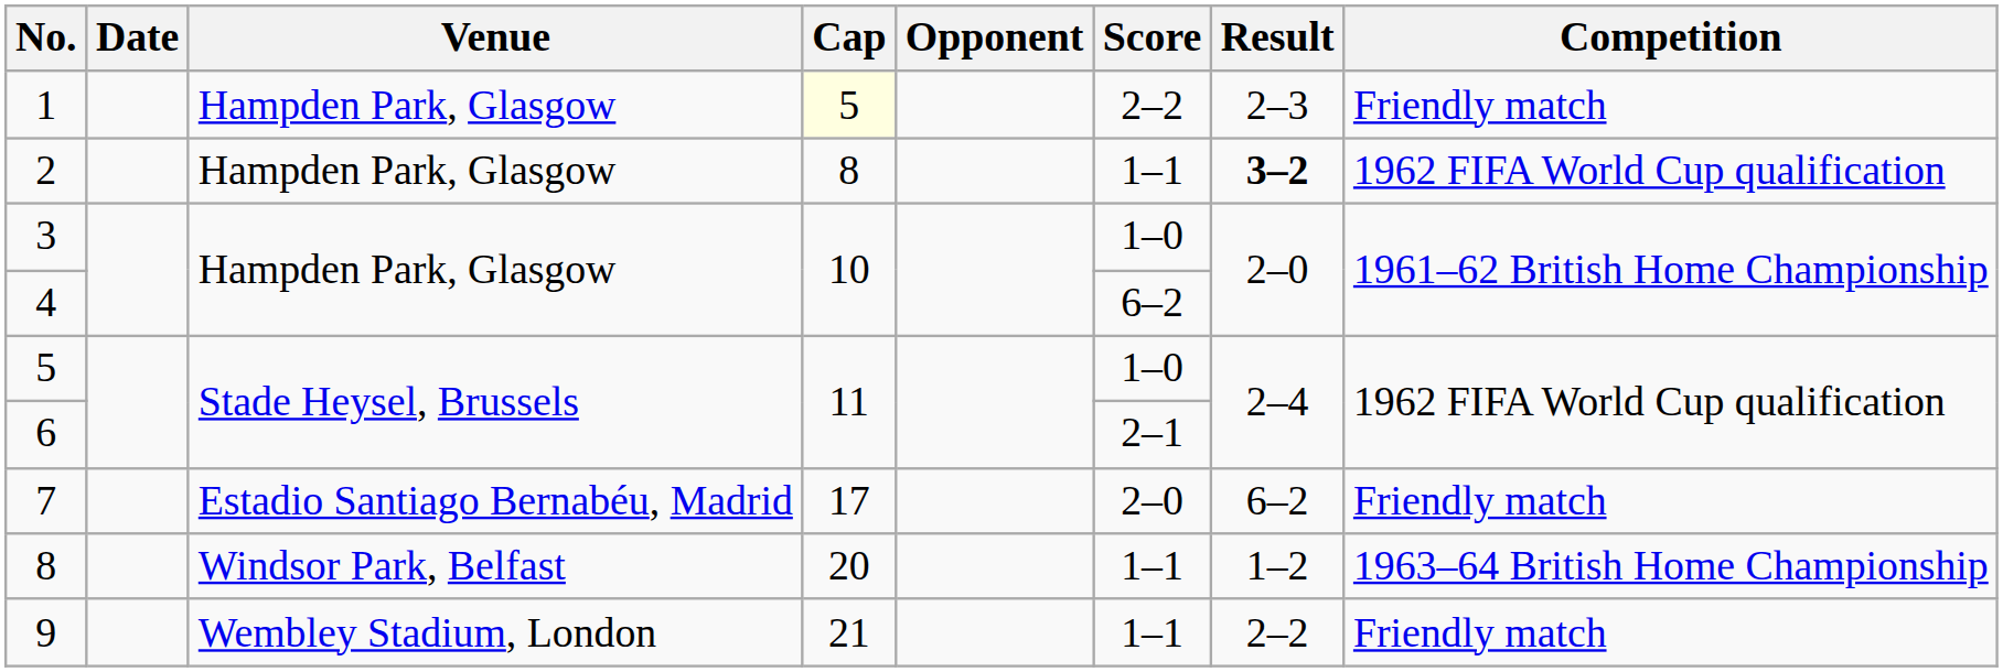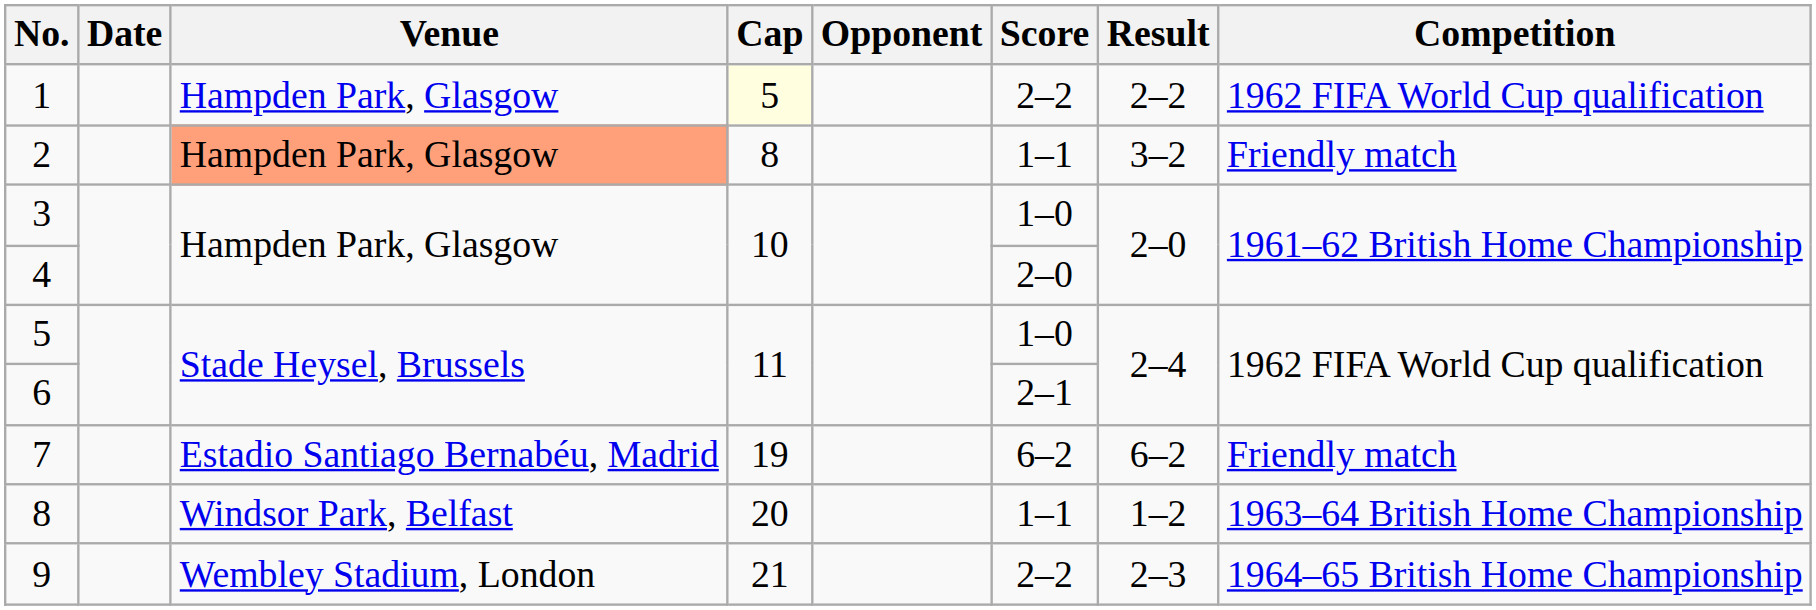 <table class="wikitable sortable">
 <tr>
 <th scope="col">No.</th>
 <th scope="col">Date</th>
 <th scope="col">Venue</th>
 <th scope="col">Cap</th>
 <th scope="col">Opponent</th>
 <th scope="col">Score</th>
 <th scope="col">Result</th>
 <th scope="col">Competition</th>
 </tr>
 <tr>
 <td align="center">1</td>
 <td></td>
 <td><a href='#'>Hampden Park</a>, <a href='#'>Glasgow</a></td>
 <td align="center" style="background: lightyellow;">5</td>
 <td></td>
 <td align="center">2–2</td>
-<td align="center">2–3</td>
-<td><a href='#'>Friendly match</a></td>
+<td align="center">2–2</td>
+<td><a href='#'>1962 FIFA World Cup qualification</a></td>
 </tr>
 <tr>
 <td align="center">2</td>
 <td></td>
-<td>Hampden Park, Glasgow</td>
+<td style="background: lightsalmon;">Hampden Park, Glasgow</td>
 <td align="center">8</td>
 <td></td>
 <td align="center">1–1</td>
-<td align="center"><strong>3–2</strong></td>
-<td><a href='#'>1962 FIFA World Cup qualification</a></td>
+<td align="center">3–2</td>
+<td><a href='#'>Friendly match</a></td>
 </tr>
 <tr>
 <td align="center">3</td>
 <td rowspan="2"></td>
 <td rowspan="2">Hampden Park, Glasgow</td>
 <td rowspan="2" align="center">10</td>
 <td rowspan="2"></td>
 <td align="center">1–0</td>
 <td rowspan="2" align="center">2–0</td>
 <td rowspan="2"><a href='#'>1961–62 British Home Championship</a></td>
 </tr>
 <tr>
 <td align="center">4</td>
-<td align="center">6–2</td>
+<td align="center">2–0</td>
 </tr>
 <tr>
 <td align="center">5</td>
 <td rowspan="2"></td>
 <td rowspan="2"><a href='#'>Stade Heysel</a>, <a href='#'>Brussels</a></td>
 <td rowspan="2" align="center">11</td>
 <td rowspan="2"></td>
 <td align="center">1–0</td>
 <td rowspan="2" align="center">2–4</td>
 <td rowspan="2">1962 FIFA World Cup qualification</td>
 </tr>
 <tr>
 <td align="center">6</td>
 <td align="center">2–1</td>
 </tr>
 <tr>
 <td align="center">7</td>
 <td></td>
 <td><a href='#'>Estadio Santiago Bernabéu</a>, <a href='#'>Madrid</a></td>
-<td align="center">17</td>
+<td align="center">19</td>
 <td></td>
-<td align="center">2–0</td>
+<td align="center">6–2</td>
 <td align="center">6–2</td>
 <td><a href='#'>Friendly match</a></td>
 </tr>
 <tr>
 <td align="center">8</td>
 <td></td>
 <td><a href='#'>Windsor Park</a>, <a href='#'>Belfast</a></td>
 <td align="center">20</td>
 <td></td>
 <td align="center">1–1</td>
 <td align="center">1–2</td>
 <td><a href='#'>1963–64 British Home Championship</a></td>
 </tr>
 <tr>
 <td align="center">9</td>
 <td></td>
 <td><a href='#'>Wembley Stadium</a>, London</td>
 <td align="center">21</td>
 <td></td>
-<td align="center">1–1</td>
 <td align="center">2–2</td>
-<td><a href='#'>Friendly match</a></td>
+<td align="center">2–3</td>
+<td><a href='#'>1964–65 British Home Championship</a></td>
 </tr>
 </table>
